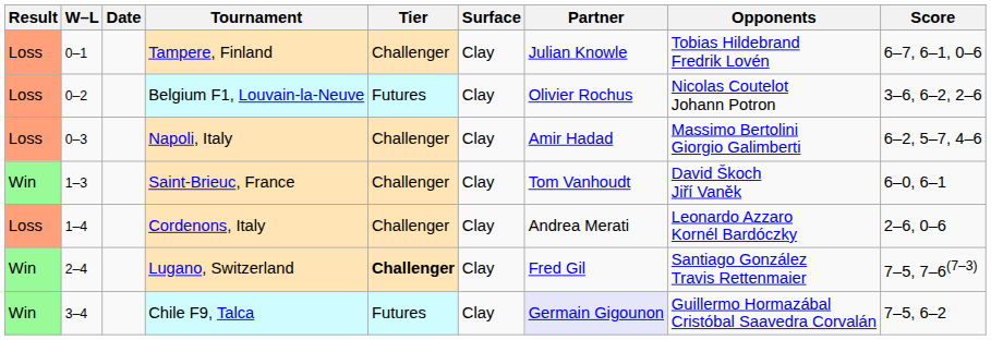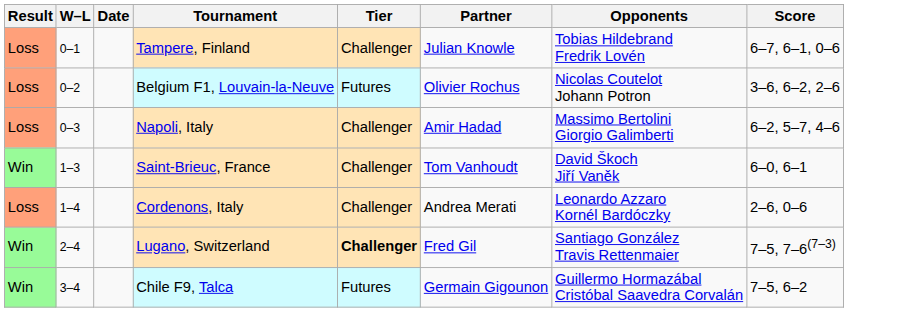 <table class="sortable wikitable">
 <tr>
 <th>Result</th>
 <th class="unsortable">W–L</th>
 <th>Date</th>
 <th>Tournament</th>
 <th>Tier</th>
-<th>Surface</th>
 <th>Partner</th>
 <th>Opponents</th>
 <th class="unsortable">Score</th>
 </tr>
 <tr>
 <td bgcolor=FFA07A>Loss</td>
 <td><small>0–1</small></td>
 <td></td>
 <td style="background:moccasin;"><a href='#'>Tampere</a>, Finland</td>
 <td style="background:moccasin;">Challenger</td>
-<td>Clay</td>
 <td> <a href='#'>Julian Knowle</a></td>
 <td> <a href='#'>Tobias Hildebrand</a> <br>  <a href='#'>Fredrik Lovén</a></td>
 <td>6–7, 6–1, 0–6</td>
 </tr>
 <tr>
 <td bgcolor=FFA07A>Loss</td>
 <td><small>0–2</small></td>
 <td></td>
 <td style="background:#cffcff;">Belgium F1, <a href='#'>Louvain-la-Neuve</a></td>
 <td style="background:#cffcff;">Futures</td>
-<td>Clay</td>
 <td> <a href='#'>Olivier Rochus</a></td>
 <td> <a href='#'>Nicolas Coutelot</a> <br>  Johann Potron</td>
 <td>3–6, 6–2, 2–6</td>
 </tr>
 <tr>
 <td bgcolor=FFA07A>Loss</td>
 <td><small>0–3</small></td>
 <td></td>
 <td style="background:moccasin;"><a href='#'>Napoli</a>, Italy</td>
 <td style="background:moccasin;">Challenger</td>
-<td>Clay</td>
 <td> <a href='#'>Amir Hadad</a></td>
 <td> <a href='#'>Massimo Bertolini</a> <br>  <a href='#'>Giorgio Galimberti</a></td>
 <td>6–2, 5–7, 4–6</td>
 </tr>
 <tr>
 <td bgcolor=98FB98>Win</td>
 <td><small>1–3</small></td>
 <td></td>
 <td style="background:moccasin;"><a href='#'>Saint-Brieuc</a>, France</td>
 <td style="background:moccasin;">Challenger</td>
-<td>Clay</td>
 <td> <a href='#'>Tom Vanhoudt</a></td>
 <td> <a href='#'>David Škoch</a> <br>  <a href='#'>Jiří Vaněk</a></td>
 <td>6–0, 6–1</td>
 </tr>
 <tr>
 <td bgcolor=FFA07A>Loss</td>
 <td><small>1–4</small></td>
 <td></td>
 <td style="background:moccasin;"><a href='#'>Cordenons</a>, Italy</td>
 <td style="background:moccasin;">Challenger</td>
-<td>Clay</td>
 <td> Andrea Merati</td>
 <td> <a href='#'>Leonardo Azzaro</a> <br>  <a href='#'>Kornél Bardóczky</a></td>
 <td>2–6, 0–6</td>
 </tr>
 <tr>
 <td bgcolor=98FB98>Win</td>
 <td><small>2–4</small></td>
 <td></td>
 <td style="background:moccasin;"><a href='#'>Lugano</a>, Switzerland</td>
 <td style="background:moccasin;"><strong>Challenger</strong></td>
-<td>Clay</td>
 <td> <a href='#'>Fred Gil</a></td>
 <td> <a href='#'>Santiago González</a> <br>  <a href='#'>Travis Rettenmaier</a></td>
 <td>7–5, 7–6<sup>(7–3)</sup></td>
 </tr>
 <tr>
 <td bgcolor=98FB98>Win</td>
 <td><small>3–4</small></td>
 <td></td>
 <td style="background:#cffcff;">Chile F9, <a href='#'>Talca</a></td>
 <td style="background:#cffcff;">Futures</td>
-<td>Clay</td>
-<td style="background: lavender;"> <a href='#'>Germain Gigounon</a></td>
+<td> <a href='#'>Germain Gigounon</a></td>
 <td> <a href='#'>Guillermo Hormazábal</a> <br>  <a href='#'>Cristóbal Saavedra Corvalán</a></td>
 <td>7–5, 6–2</td>
 </tr>
 </table>
